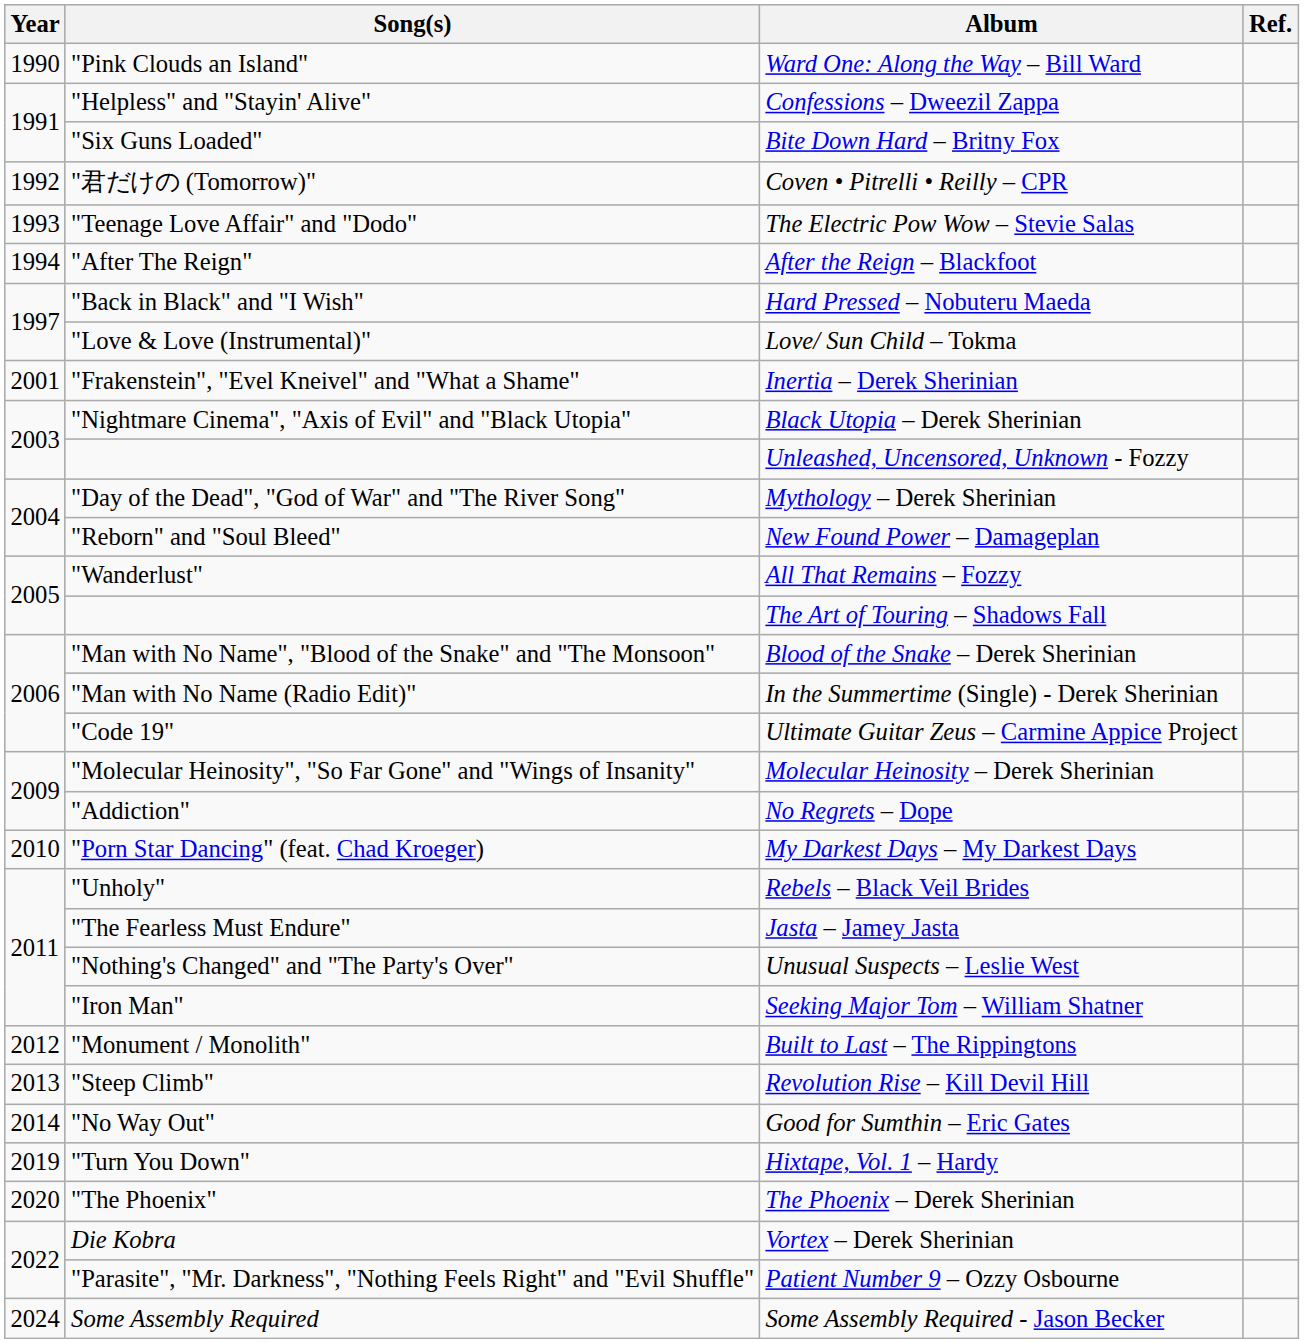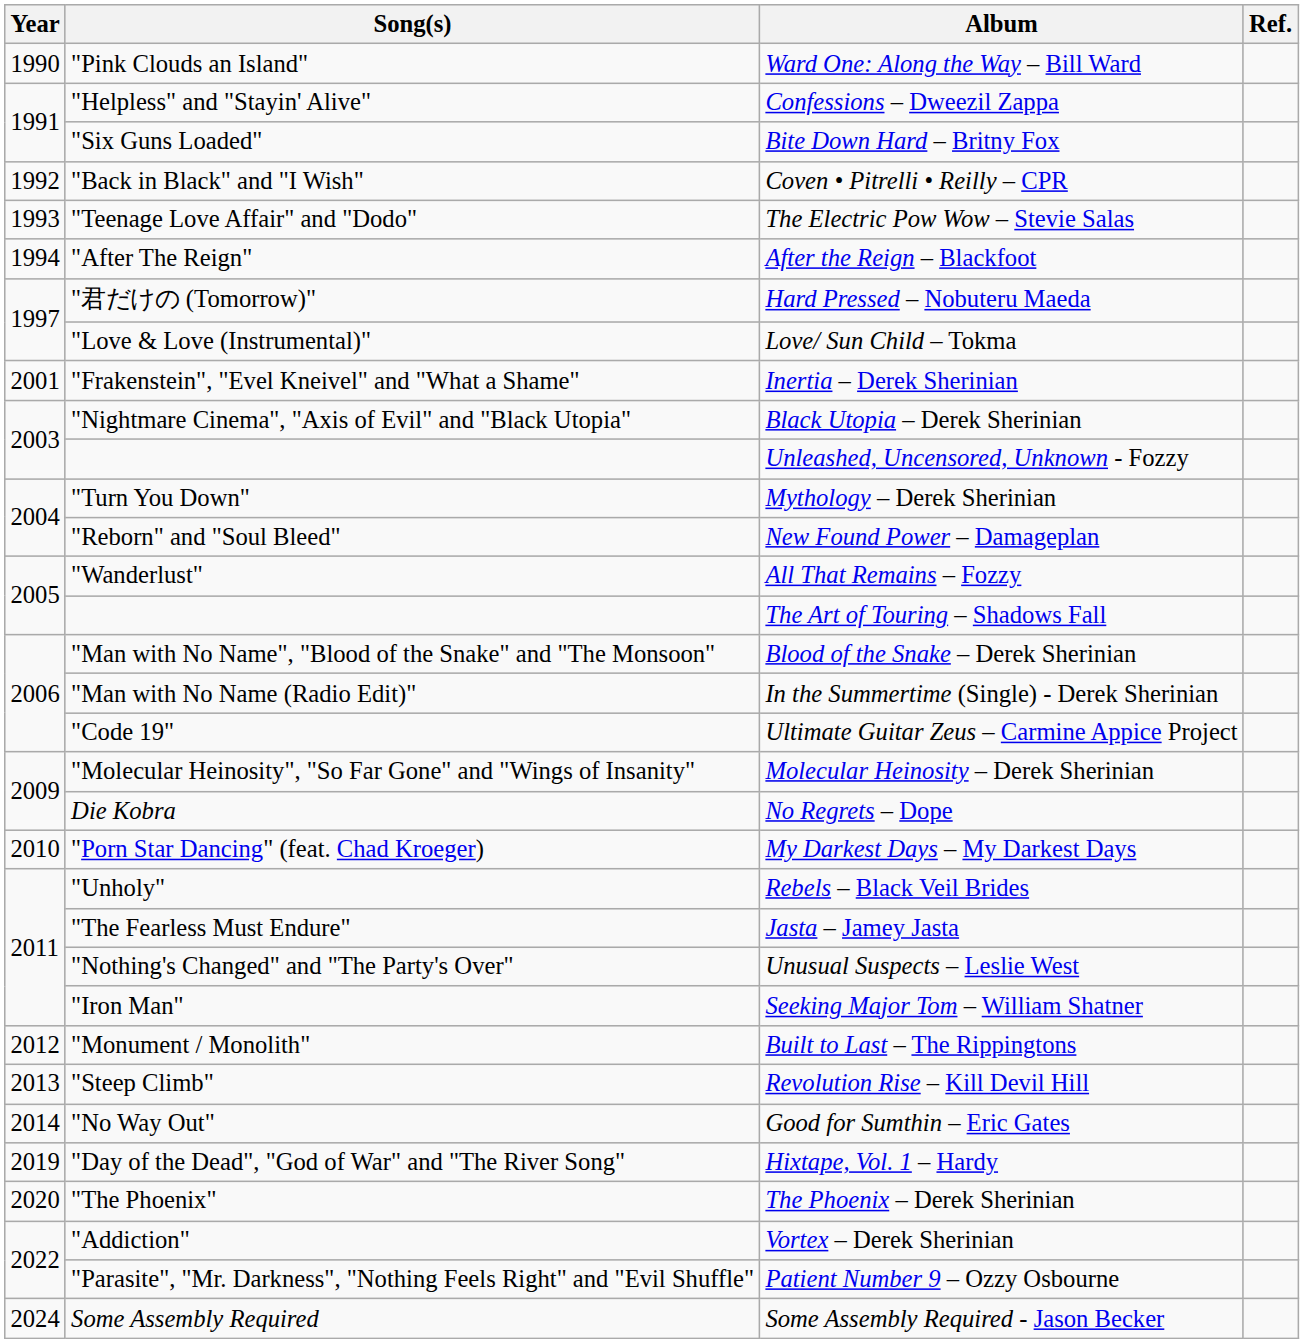 <table class="wikitable" border="1">
 <tr>
 <th>Year</th>
 <th>Song(s)</th>
 <th>Album</th>
 <th>Ref.</th>
 </tr>
 <tr>
 <td>1990</td>
 <td>"Pink Clouds an Island"</td>
 <td><em><a href='#'>Ward One: Along the Way</a></em> – <a href='#'>Bill Ward</a></td>
 <td></td>
 </tr>
 <tr>
 <td rowspan=2>1991</td>
 <td>"Helpless" and "Stayin' Alive"</td>
 <td><em><a href='#'>Confessions</a></em> – <a href='#'>Dweezil Zappa</a></td>
 <td></td>
 </tr>
 <tr>
 <td>"Six Guns Loaded"</td>
 <td><em><a href='#'>Bite Down Hard</a></em> – <a href='#'>Britny Fox</a></td>
 <td></td>
 </tr>
 <tr>
 <td>1992</td>
-<td>"君だけの (Tomorrow)"</td>
+<td>"Back in Black" and "I Wish"</td>
 <td><em>Coven • Pitrelli • Reilly</em> – <a href='#'>CPR</a></td>
 <td></td>
 </tr>
 <tr>
 <td>1993</td>
 <td>"Teenage Love Affair" and "Dodo"</td>
 <td><em>The Electric Pow Wow</em> – <a href='#'>Stevie Salas</a></td>
 <td></td>
 </tr>
 <tr>
 <td>1994</td>
 <td>"After The Reign"</td>
 <td><em><a href='#'>After the Reign</a></em> – <a href='#'>Blackfoot</a></td>
 <td></td>
 </tr>
 <tr>
 <td rowspan=2>1997</td>
-<td>"Back in Black" and "I Wish"</td>
+<td>"君だけの (Tomorrow)"</td>
 <td><em><a href='#'>Hard Pressed</a></em> – <a href='#'>Nobuteru Maeda</a></td>
 <td></td>
 </tr>
 <tr>
 <td>"Love & Love (Instrumental)"</td>
 <td><em>Love/ Sun Child</em> – Tokma</td>
 <td></td>
 </tr>
 <tr>
 <td>2001</td>
 <td>"Frakenstein", "Evel Kneivel" and "What a Shame"</td>
 <td><em><a href='#'>Inertia</a></em> – <a href='#'>Derek Sherinian</a></td>
 <td></td>
 </tr>
 <tr>
 <td rowspan=2>2003</td>
 <td>"Nightmare Cinema", "Axis of Evil" and "Black Utopia"</td>
 <td><em><a href='#'>Black Utopia</a></em> – Derek Sherinian</td>
 <td></td>
 </tr>
 <tr>
 <td></td>
 <td><em><a href='#'>Unleashed, Uncensored, Unknown</a></em> - Fozzy</td>
 <td></td>
 </tr>
 <tr>
 <td rowspan=2>2004</td>
-<td>"Day of the Dead", "God of War" and "The River Song"</td>
+<td>"Turn You Down"</td>
 <td><em><a href='#'>Mythology</a></em> – Derek Sherinian</td>
 <td></td>
 </tr>
 <tr>
 <td>"Reborn" and "Soul Bleed"</td>
 <td><em><a href='#'>New Found Power</a></em> – <a href='#'>Damageplan</a></td>
 <td></td>
 </tr>
 <tr>
 <td rowspan=2>2005</td>
 <td>"Wanderlust"</td>
 <td><em><a href='#'>All That Remains</a></em> – <a href='#'>Fozzy</a></td>
 <td></td>
 </tr>
 <tr>
 <td></td>
 <td><em><a href='#'>The Art of Touring</a></em> – <a href='#'>Shadows Fall</a></td>
 <td></td>
 </tr>
 <tr>
 <td rowspan=3>2006</td>
 <td>"Man with No Name", "Blood of the Snake" and "The Monsoon"</td>
 <td><em><a href='#'>Blood of the Snake</a></em> – Derek Sherinian</td>
 <td></td>
 </tr>
 <tr>
 <td>"Man with No Name (Radio Edit)"</td>
 <td><em>In the Summertime</em> (Single) - Derek Sherinian</td>
 <td></td>
 </tr>
 <tr>
 <td>"Code 19"</td>
 <td><em>Ultimate Guitar Zeus</em> – <a href='#'>Carmine Appice</a> Project</td>
 <td></td>
 </tr>
 <tr>
 <td rowspan=2>2009</td>
 <td>"Molecular Heinosity", "So Far Gone" and "Wings of Insanity"</td>
 <td><em><a href='#'>Molecular Heinosity</a></em> – Derek Sherinian</td>
 <td></td>
 </tr>
 <tr>
-<td>"Addiction"</td>
+<td><em>Die Kobra</em></td>
 <td><em><a href='#'>No Regrets</a></em> – <a href='#'>Dope</a></td>
 <td></td>
 </tr>
 <tr>
 <td>2010</td>
 <td>"<a href='#'>Porn Star Dancing</a>" (feat. <a href='#'>Chad Kroeger</a>)</td>
 <td><em><a href='#'>My Darkest Days</a></em> – <a href='#'>My Darkest Days</a></td>
 <td></td>
 </tr>
 <tr>
 <td rowspan=4>2011</td>
 <td>"Unholy"</td>
 <td><em><a href='#'>Rebels</a></em> – <a href='#'>Black Veil Brides</a></td>
 <td></td>
 </tr>
 <tr>
 <td>"The Fearless Must Endure"</td>
 <td><em><a href='#'>Jasta</a></em> – <a href='#'>Jamey Jasta</a></td>
 <td></td>
 </tr>
 <tr>
 <td>"Nothing's Changed" and "The Party's Over"</td>
 <td><em>Unusual Suspects</em> – <a href='#'>Leslie West</a></td>
 <td></td>
 </tr>
 <tr>
 <td>"Iron Man"</td>
 <td><em><a href='#'>Seeking Major Tom</a></em> – <a href='#'>William Shatner</a></td>
 <td></td>
 </tr>
 <tr>
 <td>2012</td>
 <td>"Monument / Monolith"</td>
 <td><em><a href='#'>Built to Last</a></em> – <a href='#'>The Rippingtons</a></td>
 <td></td>
 </tr>
 <tr>
 <td>2013</td>
 <td>"Steep Climb"</td>
 <td><em><a href='#'>Revolution Rise</a></em> – <a href='#'>Kill Devil Hill</a></td>
 <td></td>
 </tr>
 <tr>
 <td>2014</td>
 <td>"No Way Out"</td>
 <td><em>Good for Sumthin</em> – <a href='#'>Eric Gates</a></td>
 <td></td>
 </tr>
 <tr>
 <td>2019</td>
-<td>"Turn You Down"</td>
+<td>"Day of the Dead", "God of War" and "The River Song"</td>
 <td><em><a href='#'>Hixtape, Vol. 1</a></em> – <a href='#'>Hardy</a></td>
 <td></td>
 </tr>
 <tr>
 <td>2020</td>
 <td>"The Phoenix"</td>
 <td><em><a href='#'>The Phoenix</a></em> – Derek Sherinian</td>
 <td></td>
 </tr>
 <tr>
 <td rowspan=2>2022</td>
-<td><em>Die Kobra</em></td>
+<td>"Addiction"</td>
 <td><em><a href='#'>Vortex</a></em> – Derek Sherinian</td>
 <td></td>
 </tr>
 <tr>
 <td>"Parasite", "Mr. Darkness", "Nothing Feels Right" and "Evil Shuffle"</td>
 <td><em><a href='#'>Patient Number 9</a></em> – Ozzy Osbourne</td>
 <td></td>
 </tr>
 <tr>
 <td>2024</td>
 <td><em>Some Assembly Required</em></td>
 <td><em>Some Assembly Required</em> - <a href='#'>Jason Becker</a></td>
 <td></td>
 </tr>
 </table>
